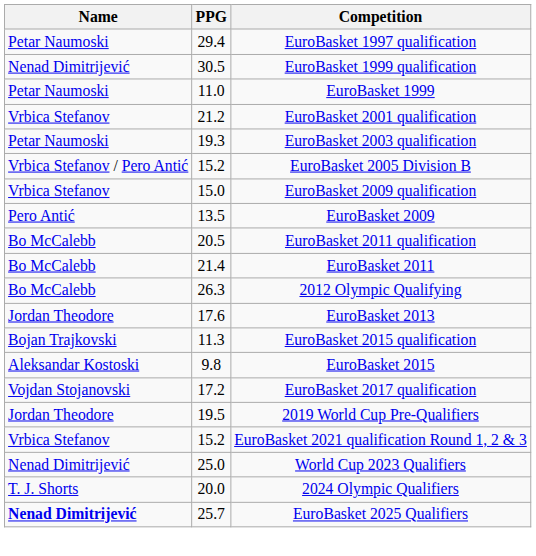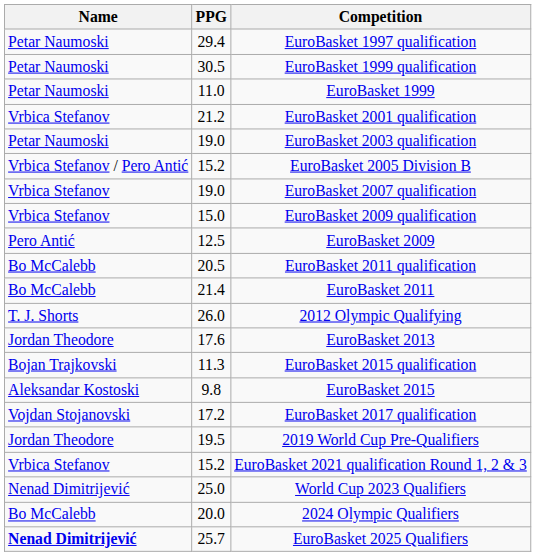 <table class="wikitable sortable" style="text-align: center;">
 <tr>
 <th class="unsortable">Name</th>
 <th>PPG</th>
 <th class="unsortable">Competition</th>
 </tr>
 <tr>
 <td style="text-align: left;"><a href='#'>Petar Naumoski</a></td>
 <td>29.4</td>
 <td><a href='#'>EuroBasket 1997 qualification</a></td>
 </tr>
 <tr>
-<td style="text-align: left;"><a href='#'>Nenad Dimitrijević</a></td>
+<td style="text-align: left;"><a href='#'>Petar Naumoski</a></td>
 <td>30.5</td>
 <td><a href='#'>EuroBasket 1999 qualification</a></td>
 </tr>
 <tr>
 <td style="text-align: left;"><a href='#'>Petar Naumoski</a></td>
 <td>11.0</td>
 <td><a href='#'>EuroBasket 1999</a></td>
 </tr>
 <tr>
 <td style="text-align: left;"><a href='#'>Vrbica Stefanov</a></td>
 <td>21.2</td>
 <td><a href='#'>EuroBasket 2001 qualification</a></td>
 </tr>
 <tr>
 <td style="text-align: left;"><a href='#'>Petar Naumoski</a></td>
-<td>19.3</td>
+<td>19.0</td>
 <td><a href='#'>EuroBasket 2003 qualification</a></td>
 </tr>
 <tr>
 <td style="text-align: left;"><a href='#'>Vrbica Stefanov</a> / <a href='#'>Pero Antić</a></td>
 <td>15.2</td>
 <td><a href='#'>EuroBasket 2005 Division B</a></td>
 </tr>
 <tr>
 <td style="text-align: left;"><a href='#'>Vrbica Stefanov</a></td>
+<td>19.0</td>
+<td><a href='#'>EuroBasket 2007 qualification</a></td>
+</tr>
+<tr>
+<td style="text-align: left;"><a href='#'>Vrbica Stefanov</a></td>
 <td>15.0</td>
 <td><a href='#'>EuroBasket 2009 qualification</a></td>
 </tr>
 <tr>
 <td style="text-align: left;"><a href='#'>Pero Antić</a></td>
-<td>13.5</td>
+<td>12.5</td>
 <td><a href='#'>EuroBasket 2009</a></td>
 </tr>
 <tr>
 <td style="text-align: left;"><a href='#'>Bo McCalebb</a></td>
 <td>20.5</td>
 <td><a href='#'>EuroBasket 2011 qualification</a></td>
 </tr>
 <tr>
 <td style="text-align: left;"><a href='#'>Bo McCalebb</a></td>
 <td>21.4</td>
 <td><a href='#'>EuroBasket 2011</a></td>
 </tr>
 <tr>
-<td style="text-align: left;"><a href='#'>Bo McCalebb</a></td>
-<td>26.3</td>
+<td style="text-align: left;"><a href='#'>T. J. Shorts</a></td>
+<td>26.0</td>
 <td><a href='#'>2012 Olympic Qualifying</a></td>
 </tr>
 <tr>
 <td style="text-align: left;"><a href='#'>Jordan Theodore</a></td>
 <td>17.6</td>
 <td><a href='#'>EuroBasket 2013</a></td>
 </tr>
 <tr>
 <td style="text-align: left;"><a href='#'>Bojan Trajkovski</a></td>
 <td>11.3</td>
 <td><a href='#'>EuroBasket 2015 qualification</a></td>
 </tr>
 <tr>
 <td style="text-align: left;"><a href='#'>Aleksandar Kostoski</a></td>
 <td>9.8</td>
 <td><a href='#'>EuroBasket 2015</a></td>
 </tr>
 <tr>
 <td style="text-align: left;"><a href='#'>Vojdan Stojanovski</a></td>
 <td>17.2</td>
 <td><a href='#'>EuroBasket 2017 qualification</a></td>
 </tr>
 <tr>
 <td style="text-align: left;"><a href='#'>Jordan Theodore</a></td>
 <td>19.5</td>
 <td><a href='#'>2019 World Cup Pre-Qualifiers</a></td>
 </tr>
 <tr>
 <td style="text-align: left;"><a href='#'>Vrbica Stefanov</a></td>
 <td>15.2</td>
 <td><a href='#'>EuroBasket 2021 qualification Round 1, 2 & 3</a></td>
 </tr>
 <tr>
 <td style="text-align: left;"><a href='#'>Nenad Dimitrijević</a></td>
 <td>25.0</td>
 <td><a href='#'>World Cup 2023 Qualifiers</a></td>
 </tr>
 <tr>
-<td style="text-align: left;"><a href='#'>T. J. Shorts</a></td>
+<td style="text-align: left;"><a href='#'>Bo McCalebb</a></td>
 <td>20.0</td>
 <td><a href='#'>2024 Olympic Qualifiers</a></td>
 </tr>
 <tr>
 <td style="text-align: left;"><strong><a href='#'>Nenad Dimitrijević</a></strong></td>
 <td>25.7</td>
 <td><a href='#'>EuroBasket 2025 Qualifiers</a></td>
 </tr>
 </table>
